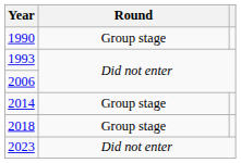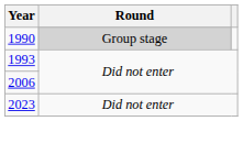 <table class="wikitable" style="text-align: center; font-size:90%">
 <tr>
 <th>Year</th>
 <th style="width:200px">Round</th>
 <th></th>
 </tr>
 <tr>
 <td><a href='#'>1990</a></td>
-<td>Group stage</td>
+<td style="background: lightgrey;">Group stage</td>
 <td></td>
 </tr>
 <tr>
 <td><a href='#'>1993</a></td>
 <td colspan="2" rowspan="2"><em>Did not enter</em></td>
 </tr>
 <tr>
 <td><a href='#'>2006</a></td>
 </tr>
 <tr>
-<td><a href='#'>2014</a></td>
-<td>Group stage</td>
-<td></td>
-</tr>
-<tr>
-<td><a href='#'>2018</a></td>
-<td>Group stage</td>
-<td></td>
-</tr>
-<tr>
 <td><a href='#'>2023</a></td>
 <td colspan="2"><em>Did not enter</em></td>
 </tr>
 </table>
